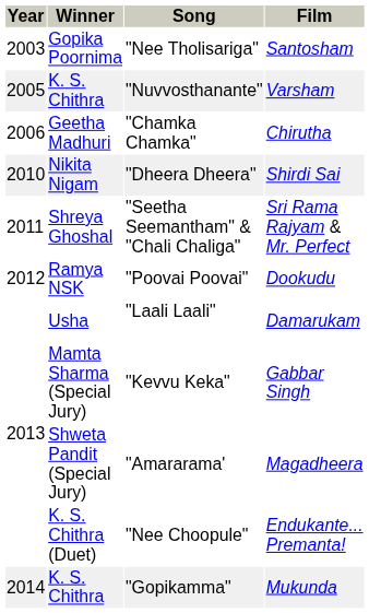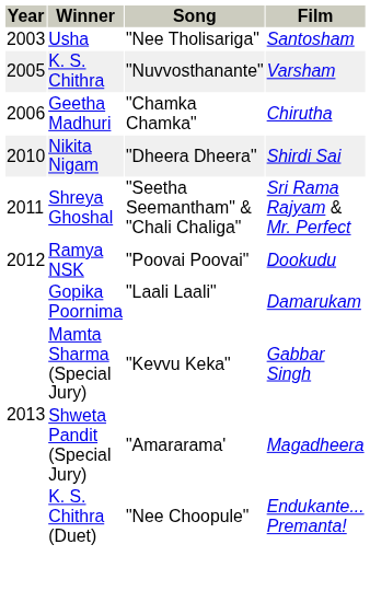 <table cellspacing="1" cellpadding="1" border="0" style="width:50%;">
 <tr style="background:#ccccbf;">
 <th>Year</th>
 <th>Winner</th>
 <th>Song</th>
 <th>Film</th>
 </tr>
 <tr>
 <td>2003</td>
-<td><a href='#'>Gopika Poornima</a></td>
+<td><a href='#'>Usha</a></td>
 <td>"Nee Tholisariga"</td>
 <td><em><a href='#'>Santosham</a></em></td>
 </tr>
 <tr style="background:#f0f0f0;">
 <td>2005</td>
 <td><a href='#'>K. S. Chithra</a></td>
 <td>"Nuvvosthanante"</td>
 <td><em><a href='#'>Varsham</a></em></td>
 </tr>
 <tr>
 <td>2006</td>
 <td><a href='#'>Geetha Madhuri</a></td>
 <td>"Chamka Chamka"</td>
 <td><em><a href='#'>Chirutha</a></em></td>
 </tr>
 <tr style="background:#f0f0f0;">
 <td>2010</td>
 <td><a href='#'>Nikita Nigam</a></td>
 <td>"Dheera Dheera"</td>
 <td><em><a href='#'>Shirdi Sai</a></em></td>
 </tr>
 <tr>
 <td>2011</td>
 <td><a href='#'>Shreya Ghoshal</a></td>
 <td>"Seetha Seemantham" & "Chali Chaliga"</td>
 <td><em><a href='#'>Sri Rama Rajyam</a></em> & <a href='#'><em>Mr. Perfect</em></a></td>
 </tr>
 <tr>
 <td>2012</td>
 <td><a href='#'>Ramya NSK</a></td>
 <td>"Poovai Poovai"</td>
 <td><em><a href='#'>Dookudu</a></em></td>
 </tr>
 <tr>
 <td rowspan="4">2013</td>
-<td><a href='#'>Usha</a></td>
+<td><a href='#'>Gopika Poornima</a></td>
 <td>"Laali Laali"<br><br></td>
 <td><em><a href='#'>Damarukam</a></em></td>
 </tr>
 <tr>
 <td><a href='#'>Mamta Sharma</a> (Special Jury)</td>
 <td>"Kevvu Keka"</td>
 <td><a href='#'><em>Gabbar Singh</em></a></td>
 </tr>
 <tr>
 <td><a href='#'>Shweta Pandit</a> (Special Jury)</td>
 <td>"Amararama'</td>
 <td><em><a href='#'>Magadheera</a></em></td>
 </tr>
 <tr>
 <td><a href='#'>K. S. Chithra</a> (Duet)</td>
 <td>"Nee Choopule"</td>
 <td><em><a href='#'>Endukante... Premanta!</a></em></td>
 </tr>
-<tr style="background:#f0f0f0;">
-<td>2014</td>
-<td><a href='#'>K. S. Chithra</a></td>
-<td>"Gopikamma"</td>
-<td><em><a href='#'>Mukunda</a></em></td>
-</tr>
 <tr>
 </tr>
 </table>
